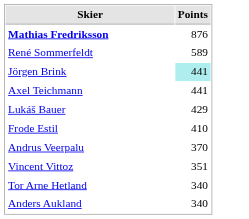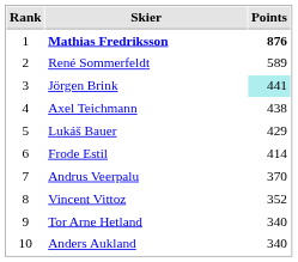 <table cellspacing="1" cellpadding="3" style="border:1px solid #AAAAAA;font-size:86%">
 <tr style="background-color: #E4E4E4;">
+<th style="border-bottom:1px solid #AAAAAA" width=10>Rank</th>
 <th style="border-bottom:1px solid #AAAAAA" width=200>Skier</th>
 <th style="border-bottom:1px solid #AAAAAA" width=20 align=right>Points</th>
 </tr>
 <tr>
+<td align=center>1</td>
 <td> <strong><a href='#'>Mathias Fredriksson</a></strong></td>
-<td align=right>876</td>
+<td align=right><strong>876</strong></td>
 </tr>
 <tr>
+<td align=center>2</td>
 <td> <a href='#'>René Sommerfeldt</a></td>
 <td align=right>589</td>
 </tr>
 <tr>
+<td align=center>3</td>
 <td> <a href='#'>Jörgen Brink</a></td>
 <td align=right style="background: paleturquoise;">441</td>
 </tr>
 <tr>
+<td align=center>4</td>
 <td> <a href='#'>Axel Teichmann</a></td>
-<td align=right>441</td>
+<td align=right>438</td>
 </tr>
 <tr>
+<td align=center>5</td>
 <td> <a href='#'>Lukáš Bauer</a></td>
 <td align=right>429</td>
 </tr>
 <tr>
+<td align=center>6</td>
 <td> <a href='#'>Frode Estil</a></td>
-<td align=right>410</td>
+<td align=right>414</td>
 </tr>
 <tr>
+<td align=center>7</td>
 <td> <a href='#'>Andrus Veerpalu</a></td>
 <td align=right>370</td>
 </tr>
 <tr>
+<td align=center>8</td>
 <td> <a href='#'>Vincent Vittoz</a></td>
-<td align=right>351</td>
+<td align=right>352</td>
 </tr>
 <tr>
+<td align=center>9</td>
 <td> <a href='#'>Tor Arne Hetland</a></td>
 <td align=right>340</td>
 </tr>
 <tr>
+<td align=center>10</td>
 <td> <a href='#'>Anders Aukland</a></td>
 <td align=right>340</td>
 </tr>
 </table>
